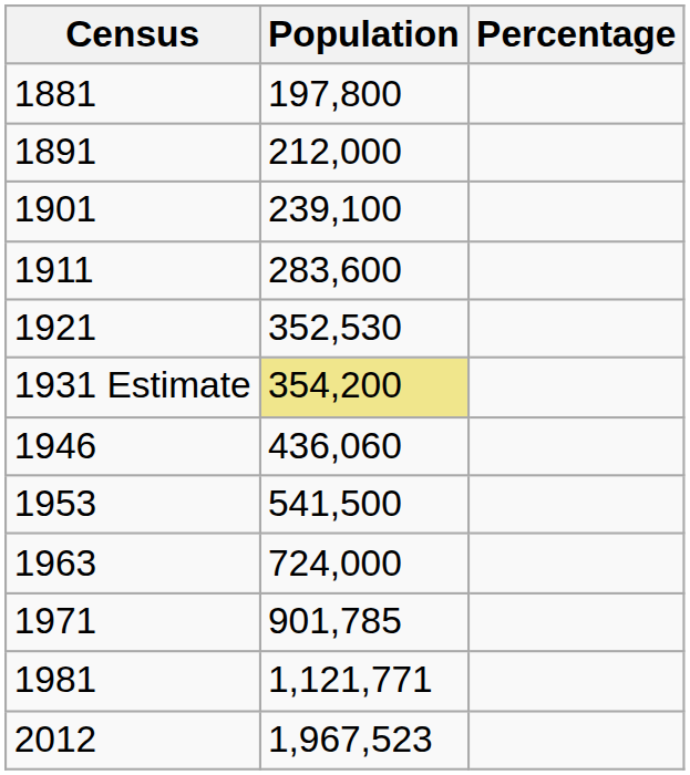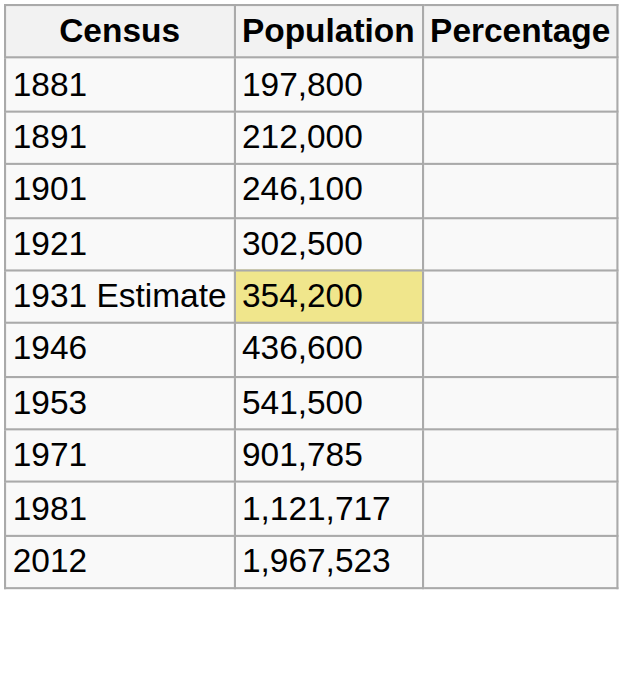 <table class="wikitable">
 <tr>
 <th>Census</th>
 <th>Population</th>
 <th>Percentage</th>
 </tr>
 <tr>
 <td>1881</td>
 <td>197,800</td>
 <td></td>
 </tr>
 <tr>
 <td>1891</td>
 <td>212,000</td>
 <td></td>
 </tr>
 <tr>
 <td>1901</td>
-<td>239,100</td>
-<td></td>
-</tr>
-<tr>
-<td>1911</td>
-<td>283,600</td>
+<td>246,100</td>
 <td></td>
 </tr>
 <tr>
 <td>1921</td>
-<td>352,530</td>
+<td>302,500</td>
 <td></td>
 </tr>
 <tr>
 <td>1931 Estimate</td>
 <td style="background: khaki;">354,200</td>
 <td></td>
 </tr>
 <tr>
 <td>1946</td>
-<td>436,060</td>
+<td>436,600</td>
 <td></td>
 </tr>
 <tr>
 <td>1953</td>
 <td>541,500</td>
-<td></td>
-</tr>
-<tr>
-<td>1963</td>
-<td>724,000</td>
 <td></td>
 </tr>
 <tr>
 <td>1971</td>
 <td>901,785</td>
 <td></td>
 </tr>
 <tr>
 <td>1981</td>
-<td>1,121,771</td>
+<td>1,121,717</td>
 <td></td>
 </tr>
 <tr>
 <td>2012</td>
 <td>1,967,523</td>
 <td></td>
 </tr>
 </table>
